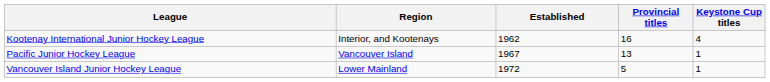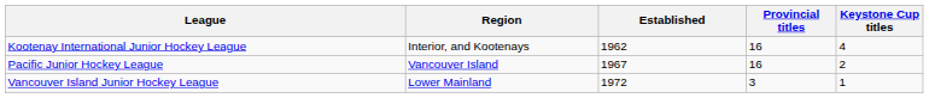 <table class="wikitable">
 <tr>
 <th bgcolor="#DDDDFF" width="27%">League</th>
 <th bgcolor="#DDDDFF" width="13%">Region</th>
 <th bgcolor="#DDDDFF" width="10%">Established</th>
 <th bgcolor="#DDDDFF" width="5%"><a href='#'>Provincial titles</a></th>
 <th bgcolor="#DDDDFF" width="5%"><a href='#'>Keystone Cup</a> titles</th>
 </tr>
 <tr>
 <td><a href='#'>Kootenay International Junior Hockey League</a></td>
 <td>Interior, and Kootenays</td>
 <td>1962</td>
 <td>16</td>
 <td>4</td>
 </tr>
 <tr>
 <td><a href='#'>Pacific Junior Hockey League</a></td>
 <td><a href='#'>Vancouver Island</a></td>
 <td>1967</td>
-<td>13</td>
-<td>1</td>
+<td>16</td>
+<td>2</td>
 </tr>
 <tr>
 <td><a href='#'>Vancouver Island Junior Hockey League</a></td>
 <td><a href='#'>Lower Mainland</a></td>
 <td>1972</td>
-<td>5</td>
+<td>3</td>
 <td>1</td>
 </tr>
 </table>
